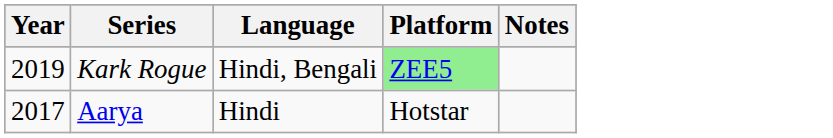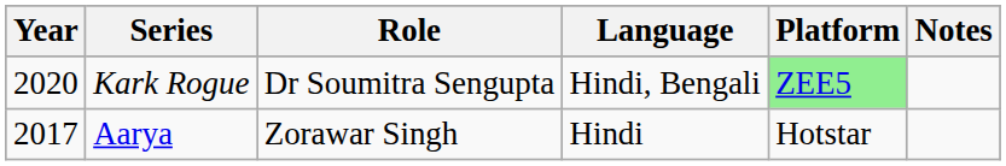 <table class="wikitable sortable">
 <tr style="background:#ccc; text-align:center;">
 <th>Year</th>
 <th>Series</th>
+<th>Role</th>
 <th>Language</th>
 <th>Platform</th>
 <th>Notes</th>
 </tr>
 <tr>
-<td>2019</td>
+<td>2020</td>
 <td><em>Kark Rogue</em></td>
+<td>Dr Soumitra Sengupta</td>
 <td>Hindi, Bengali</td>
 <td style="background: lightgreen;"><a href='#'>ZEE5</a></td>
 <td></td>
 </tr>
 <tr>
 <td>2017</td>
 <td><a href='#'>Aarya</a></td>
+<td>Zorawar Singh</td>
 <td>Hindi</td>
 <td>Hotstar</td>
 <td></td>
 </tr>
 </table>
